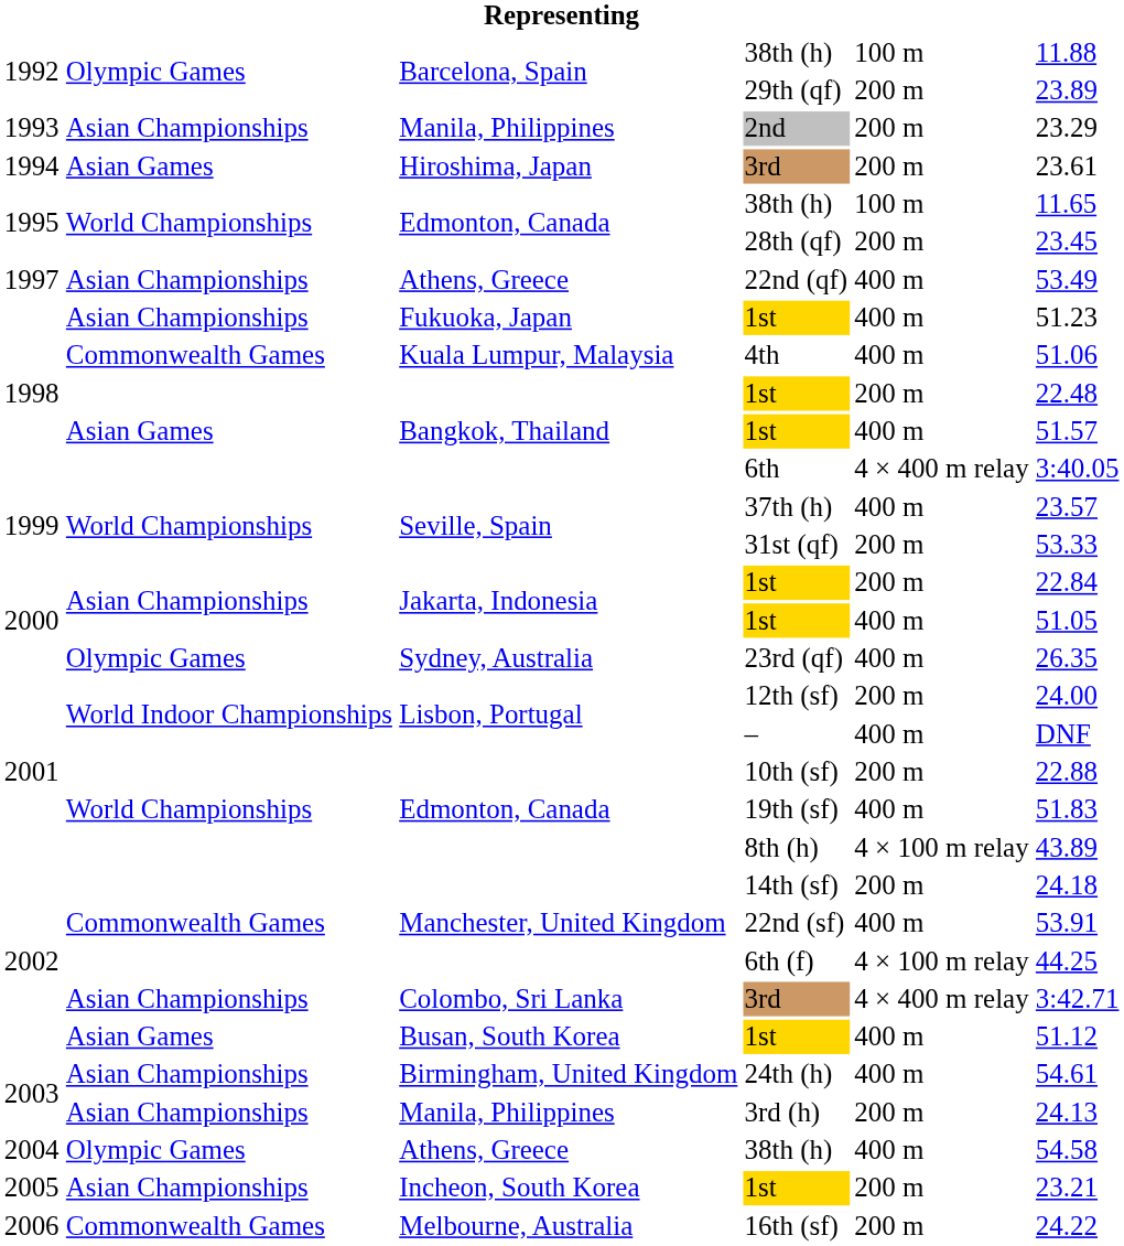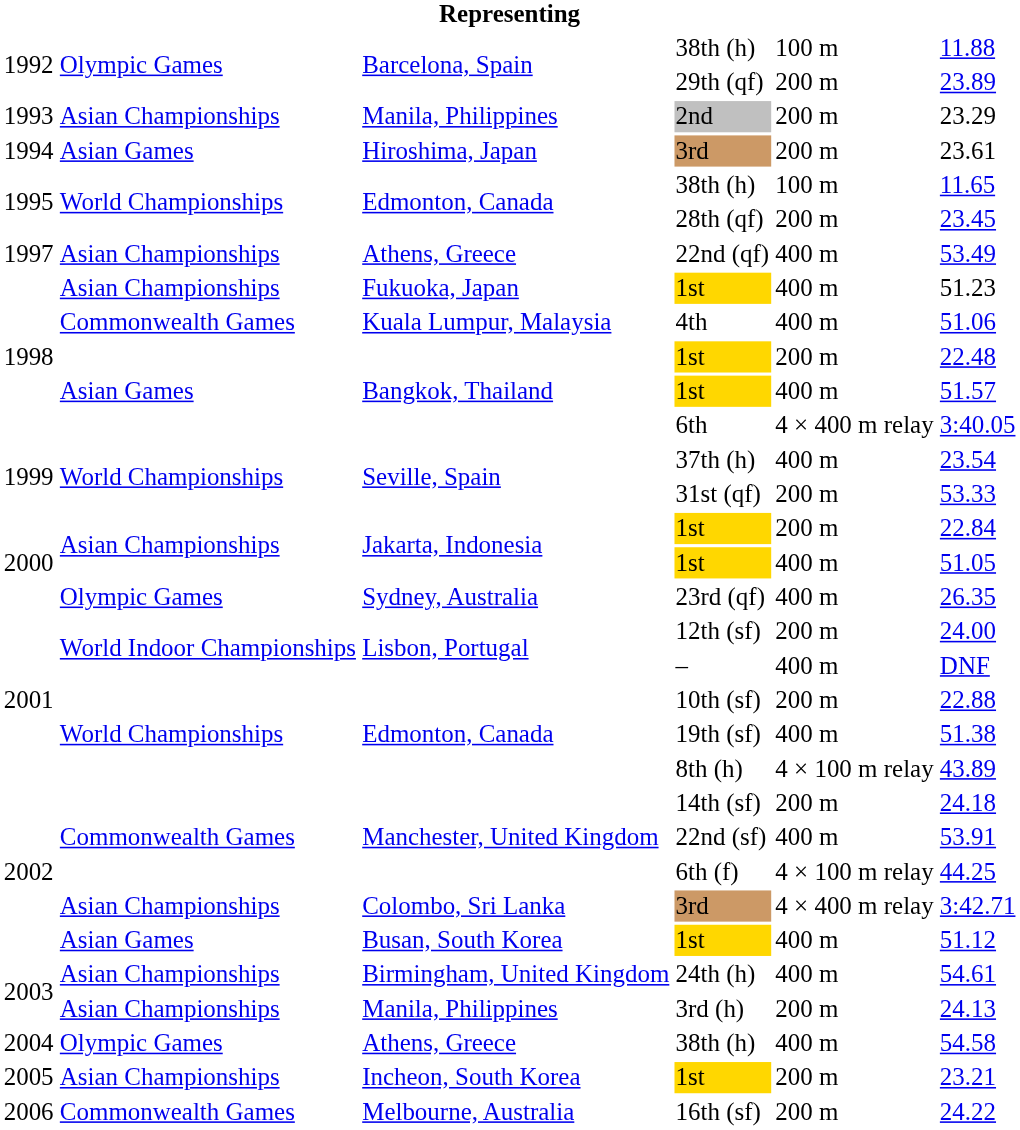 <table>
 <tr>
 <th colspan="6">Representing </th>
 </tr>
 <tr>
 <td rowspan=2>1992</td>
 <td rowspan=2><a href='#'>Olympic Games</a></td>
 <td rowspan=2><a href='#'>Barcelona, Spain</a></td>
 <td>38th (h)</td>
 <td>100 m</td>
 <td><a href='#'>11.88</a></td>
 </tr>
 <tr>
 <td>29th (qf)</td>
 <td>200 m</td>
 <td><a href='#'>23.89</a></td>
 </tr>
 <tr>
 <td>1993</td>
 <td><a href='#'>Asian Championships</a></td>
 <td><a href='#'>Manila, Philippines</a></td>
 <td bgcolor="silver">2nd</td>
 <td>200 m</td>
 <td>23.29</td>
 </tr>
 <tr>
 <td>1994</td>
 <td><a href='#'>Asian Games</a></td>
 <td><a href='#'>Hiroshima, Japan</a></td>
 <td bgcolor=cc9966>3rd</td>
 <td>200 m</td>
 <td>23.61</td>
 </tr>
 <tr>
 <td rowspan=2>1995</td>
 <td rowspan=2><a href='#'>World Championships</a></td>
 <td rowspan=2><a href='#'>Edmonton, Canada</a></td>
 <td>38th (h)</td>
 <td>100 m</td>
 <td><a href='#'>11.65</a></td>
 </tr>
 <tr>
 <td>28th (qf)</td>
 <td>200 m</td>
 <td><a href='#'>23.45</a></td>
 </tr>
 <tr>
 <td>1997</td>
 <td><a href='#'>Asian Championships</a></td>
 <td><a href='#'>Athens, Greece</a></td>
 <td>22nd (qf)</td>
 <td>400 m</td>
 <td><a href='#'>53.49</a></td>
 </tr>
 <tr>
 <td rowspan=5>1998</td>
 <td><a href='#'>Asian Championships</a></td>
 <td><a href='#'>Fukuoka, Japan</a></td>
 <td bgcolor="gold">1st</td>
 <td>400 m</td>
 <td>51.23</td>
 </tr>
 <tr>
 <td><a href='#'>Commonwealth Games</a></td>
 <td><a href='#'>Kuala Lumpur, Malaysia</a></td>
 <td>4th</td>
 <td>400 m</td>
 <td><a href='#'>51.06</a></td>
 </tr>
 <tr>
 <td rowspan=3><a href='#'>Asian Games</a></td>
 <td rowspan=3><a href='#'>Bangkok, Thailand</a></td>
 <td bgcolor="gold">1st</td>
 <td>200 m</td>
 <td><a href='#'>22.48</a></td>
 </tr>
 <tr>
 <td bgcolor="gold">1st</td>
 <td>400 m</td>
 <td><a href='#'>51.57</a></td>
 </tr>
 <tr>
 <td>6th</td>
 <td>4 × 400 m relay</td>
 <td><a href='#'>3:40.05</a></td>
 </tr>
 <tr>
 <td rowspan=2>1999</td>
 <td rowspan=2><a href='#'>World Championships</a></td>
 <td rowspan=2><a href='#'>Seville, Spain</a></td>
 <td>37th (h)</td>
 <td>400 m</td>
-<td><a href='#'>23.57</a></td>
+<td><a href='#'>23.54</a></td>
 </tr>
 <tr>
 <td>31st (qf)</td>
 <td>200 m</td>
 <td><a href='#'>53.33</a></td>
 </tr>
 <tr>
 <td rowspan=3>2000</td>
 <td rowspan=2><a href='#'>Asian Championships</a></td>
 <td rowspan=2><a href='#'>Jakarta, Indonesia</a></td>
 <td bgcolor=gold>1st</td>
 <td>200 m</td>
 <td><a href='#'>22.84</a></td>
 </tr>
 <tr>
 <td bgcolor=gold>1st</td>
 <td>400 m</td>
 <td><a href='#'>51.05</a></td>
 </tr>
 <tr>
 <td><a href='#'>Olympic Games</a></td>
 <td><a href='#'>Sydney, Australia</a></td>
 <td>23rd (qf)</td>
 <td>400 m</td>
 <td><a href='#'>26.35</a></td>
 </tr>
 <tr>
 <td rowspan=5>2001</td>
 <td rowspan=2><a href='#'>World Indoor Championships</a></td>
 <td rowspan=2><a href='#'>Lisbon, Portugal</a></td>
 <td>12th (sf)</td>
 <td>200 m</td>
 <td><a href='#'>24.00</a></td>
 </tr>
 <tr>
 <td>–</td>
 <td>400 m</td>
 <td><a href='#'>DNF</a></td>
 </tr>
 <tr>
 <td rowspan=3><a href='#'>World Championships</a></td>
 <td rowspan=3><a href='#'>Edmonton, Canada</a></td>
 <td>10th (sf)</td>
 <td>200 m</td>
 <td><a href='#'>22.88</a></td>
 </tr>
 <tr>
 <td>19th (sf)</td>
 <td>400 m</td>
-<td><a href='#'>51.83</a></td>
+<td><a href='#'>51.38</a></td>
 </tr>
 <tr>
 <td>8th (h)</td>
 <td>4 × 100 m relay</td>
 <td><a href='#'>43.89</a></td>
 </tr>
 <tr>
 <td rowspan=5>2002</td>
 <td rowspan=3><a href='#'>Commonwealth Games</a></td>
 <td rowspan=3><a href='#'>Manchester, United Kingdom</a></td>
 <td>14th (sf)</td>
 <td>200 m</td>
 <td><a href='#'>24.18</a></td>
 </tr>
 <tr>
 <td>22nd (sf)</td>
 <td>400 m</td>
 <td><a href='#'>53.91</a></td>
 </tr>
 <tr>
 <td>6th (f)</td>
 <td>4 × 100 m relay</td>
 <td><a href='#'>44.25</a></td>
 </tr>
 <tr>
 <td><a href='#'>Asian Championships</a></td>
 <td><a href='#'>Colombo, Sri Lanka</a></td>
 <td bgcolor=cc9966>3rd</td>
 <td>4 × 400 m relay</td>
 <td><a href='#'>3:42.71</a></td>
 </tr>
 <tr>
 <td><a href='#'>Asian Games</a></td>
 <td><a href='#'>Busan, South Korea</a></td>
 <td bgcolor=gold>1st</td>
 <td>400 m</td>
 <td><a href='#'>51.12</a></td>
 </tr>
 <tr>
 <td rowspan=2>2003</td>
 <td><a href='#'>Asian Championships</a></td>
 <td><a href='#'>Birmingham, United Kingdom</a></td>
 <td>24th (h)</td>
 <td>400 m</td>
 <td><a href='#'>54.61</a></td>
 </tr>
 <tr>
 <td><a href='#'>Asian Championships</a></td>
 <td><a href='#'>Manila, Philippines</a></td>
 <td>3rd (h)</td>
 <td>200 m</td>
 <td><a href='#'>24.13</a></td>
 </tr>
 <tr>
 <td>2004</td>
 <td><a href='#'>Olympic Games</a></td>
 <td><a href='#'>Athens, Greece</a></td>
 <td>38th (h)</td>
 <td>400 m</td>
 <td><a href='#'>54.58</a></td>
 </tr>
 <tr>
 <td>2005</td>
 <td><a href='#'>Asian Championships</a></td>
 <td><a href='#'>Incheon, South Korea</a></td>
 <td bgcolor=gold>1st</td>
 <td>200 m</td>
 <td><a href='#'>23.21</a></td>
 </tr>
 <tr>
 <td>2006</td>
 <td><a href='#'>Commonwealth Games</a></td>
 <td><a href='#'>Melbourne, Australia</a></td>
 <td>16th (sf)</td>
 <td>200 m</td>
 <td><a href='#'>24.22</a></td>
 </tr>
 </table>
